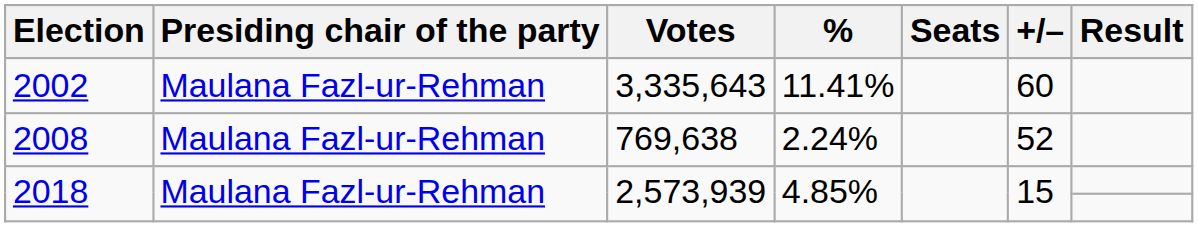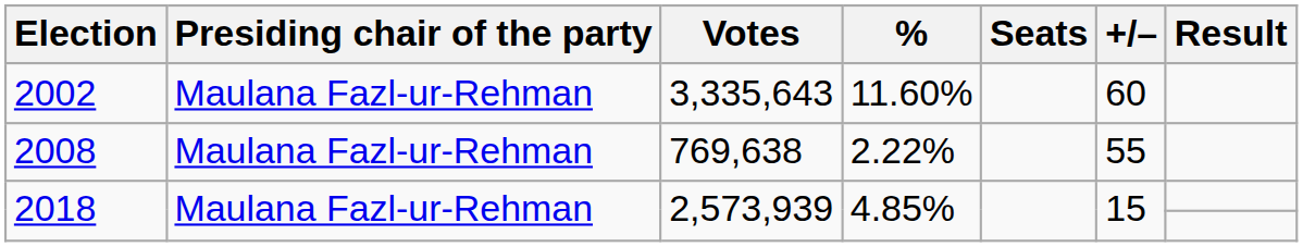 <table class="wikitable">
 <tr>
 <th><strong>Election</strong></th>
 <th>Presiding chair of the party</th>
 <th><strong>Votes</strong></th>
 <th><strong>%</strong></th>
 <th><strong>Seats</strong></th>
 <th>+/–</th>
 <th>Result</th>
 </tr>
 <tr>
 <td><a href='#'>2002</a></td>
 <td><a href='#'>Maulana Fazl-ur-Rehman</a></td>
 <td>3,335,643</td>
-<td>11.41%</td>
+<td>11.60%</td>
 <td></td>
 <td>60</td>
 <td></td>
 </tr>
 <tr>
 <td><a href='#'>2008</a></td>
 <td><a href='#'>Maulana Fazl-ur-Rehman</a></td>
 <td>769,638</td>
-<td>2.24%</td>
+<td>2.22%</td>
 <td></td>
-<td> 52</td>
+<td> 55</td>
 <td></td>
 </tr>
 <tr>
 <td rowspan="2"><a href='#'>2018</a></td>
 <td rowspan="2"><a href='#'>Maulana Fazl-ur-Rehman</a></td>
 <td rowspan="2">2,573,939</td>
 <td rowspan="2">4.85%</td>
 <td rowspan="2"></td>
 <td rowspan="2"> 15</td>
 <td></td>
 </tr>
 <tr>
 <td></td>
 </tr>
 </table>
